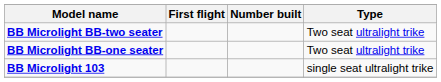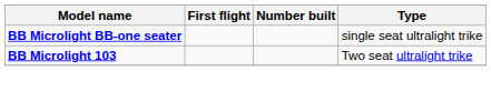 <table class="wikitable" align=center style="font-size:90%;">
 <tr>
 </tr>
 <tr style="background:#efefef;">
 <th>Model name</th>
 <th>First flight</th>
 <th>Number built</th>
 <th>Type</th>
 </tr>
 <tr>
-<td align=left><strong><a href='#'>BB Microlight BB-two seater</a></strong></td>
+<td align=left><strong><a href='#'>BB Microlight BB-one seater</a></strong></td>
+<td align=center></td>
+<td align=center></td>
+<td align=left>single seat ultralight trike</td>
+</tr>
+<tr>
+<td align=left><strong><a href='#'>BB Microlight 103</a></strong></td>
 <td align=center></td>
 <td align=center></td>
 <td align=left>Two seat <a href='#'>ultralight trike</a></td>
 </tr>
 <tr>
-<td align=left><strong><a href='#'>BB Microlight BB-one seater</a></strong></td>
-<td align=center></td>
-<td align=center></td>
-<td align=left>Two seat <a href='#'>ultralight trike</a></td>
-</tr>
-<tr>
-<td align=left><strong><a href='#'>BB Microlight 103</a></strong></td>
-<td align=center></td>
-<td align=center></td>
-<td align=left>single seat ultralight trike</td>
-</tr>
-<tr>
 </tr>
 </table>
